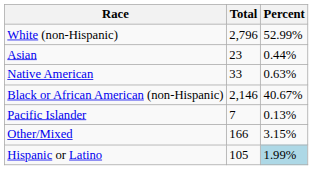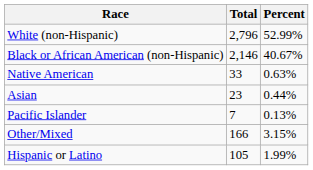 <table class="wikitable">
 <tr>
 <th>Race</th>
 <th>Total</th>
 <th>Percent</th>
 </tr>
 <tr>
 <td><a href='#'>White</a> (non-Hispanic)</td>
 <td>2,796</td>
 <td>52.99%</td>
 </tr>
 <tr>
-<td><a href='#'>Asian</a></td>
-<td>23</td>
-<td>0.44%</td>
+<td><a href='#'>Black or African American</a> (non-Hispanic)</td>
+<td>2,146</td>
+<td>40.67%</td>
 </tr>
 <tr>
 <td><a href='#'>Native American</a></td>
 <td>33</td>
 <td>0.63%</td>
 </tr>
 <tr>
-<td><a href='#'>Black or African American</a> (non-Hispanic)</td>
-<td>2,146</td>
-<td>40.67%</td>
+<td><a href='#'>Asian</a></td>
+<td>23</td>
+<td>0.44%</td>
 </tr>
 <tr>
 <td><a href='#'>Pacific Islander</a></td>
 <td>7</td>
 <td>0.13%</td>
 </tr>
 <tr>
 <td><a href='#'>Other/Mixed</a></td>
 <td>166</td>
 <td>3.15%</td>
 </tr>
 <tr>
 <td><a href='#'>Hispanic</a> or <a href='#'>Latino</a></td>
 <td>105</td>
-<td style="background: lightblue;">1.99%</td>
+<td>1.99%</td>
 </tr>
 </table>
